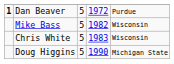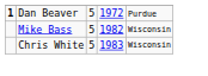 <table class="wikitable">
 <tr>
 </tr>
 <tr>
 <td><strong>1</strong></td>
 <td>Dan Beaver</td>
 <td>5</td>
 <td><a href='#'>1972</a></td>
 <td style="font-size:80%;">Purdue</td>
 </tr>
 <tr>
 <td></td>
 <td><a href='#'>Mike Bass</a></td>
 <td>5</td>
 <td><a href='#'>1982</a></td>
 <td style="font-size:80%;">Wisconsin</td>
 </tr>
 <tr>
 <td></td>
 <td>Chris White</td>
 <td>5</td>
 <td><a href='#'>1983</a></td>
 <td style="font-size:80%;">Wisconsin</td>
 </tr>
-<tr>
-<td></td>
-<td>Doug Higgins</td>
-<td>5</td>
-<td><a href='#'>1990</a></td>
-<td style="font-size:80%;">Michigan State</td>
-</tr>
 </table>
